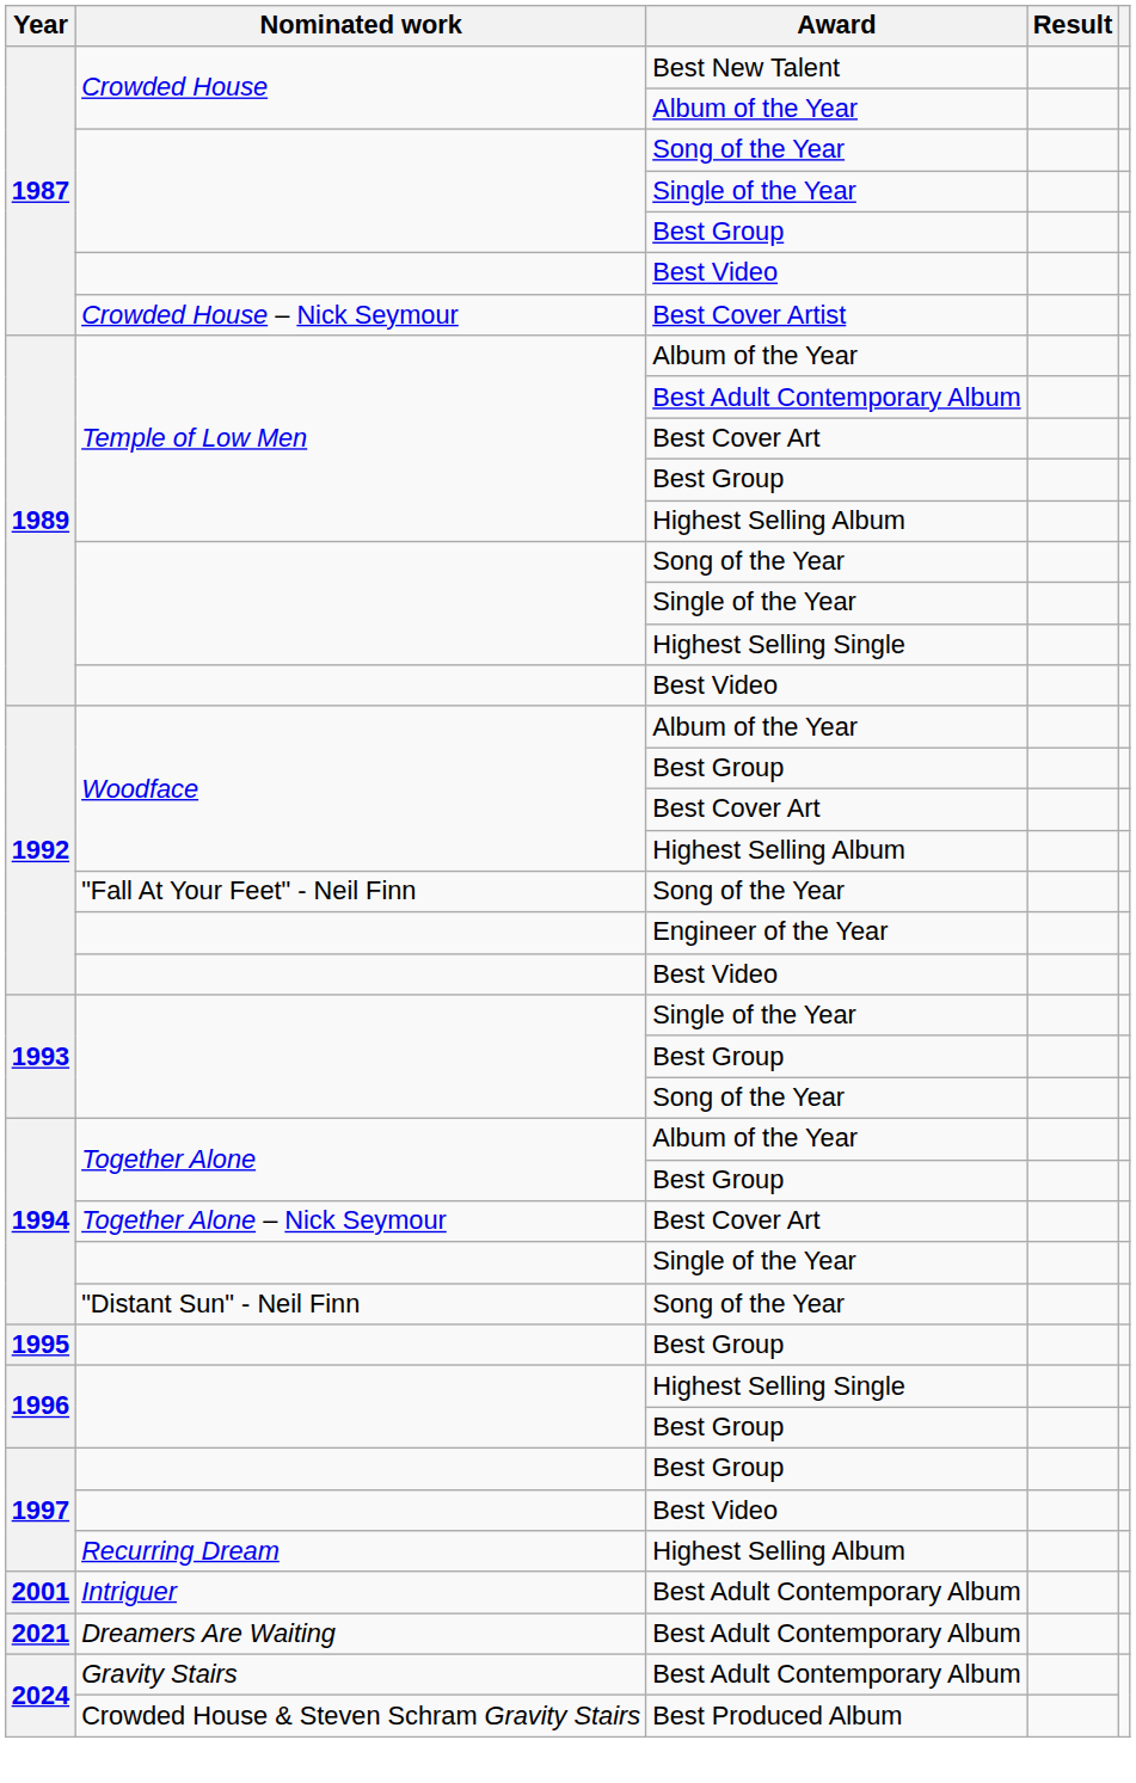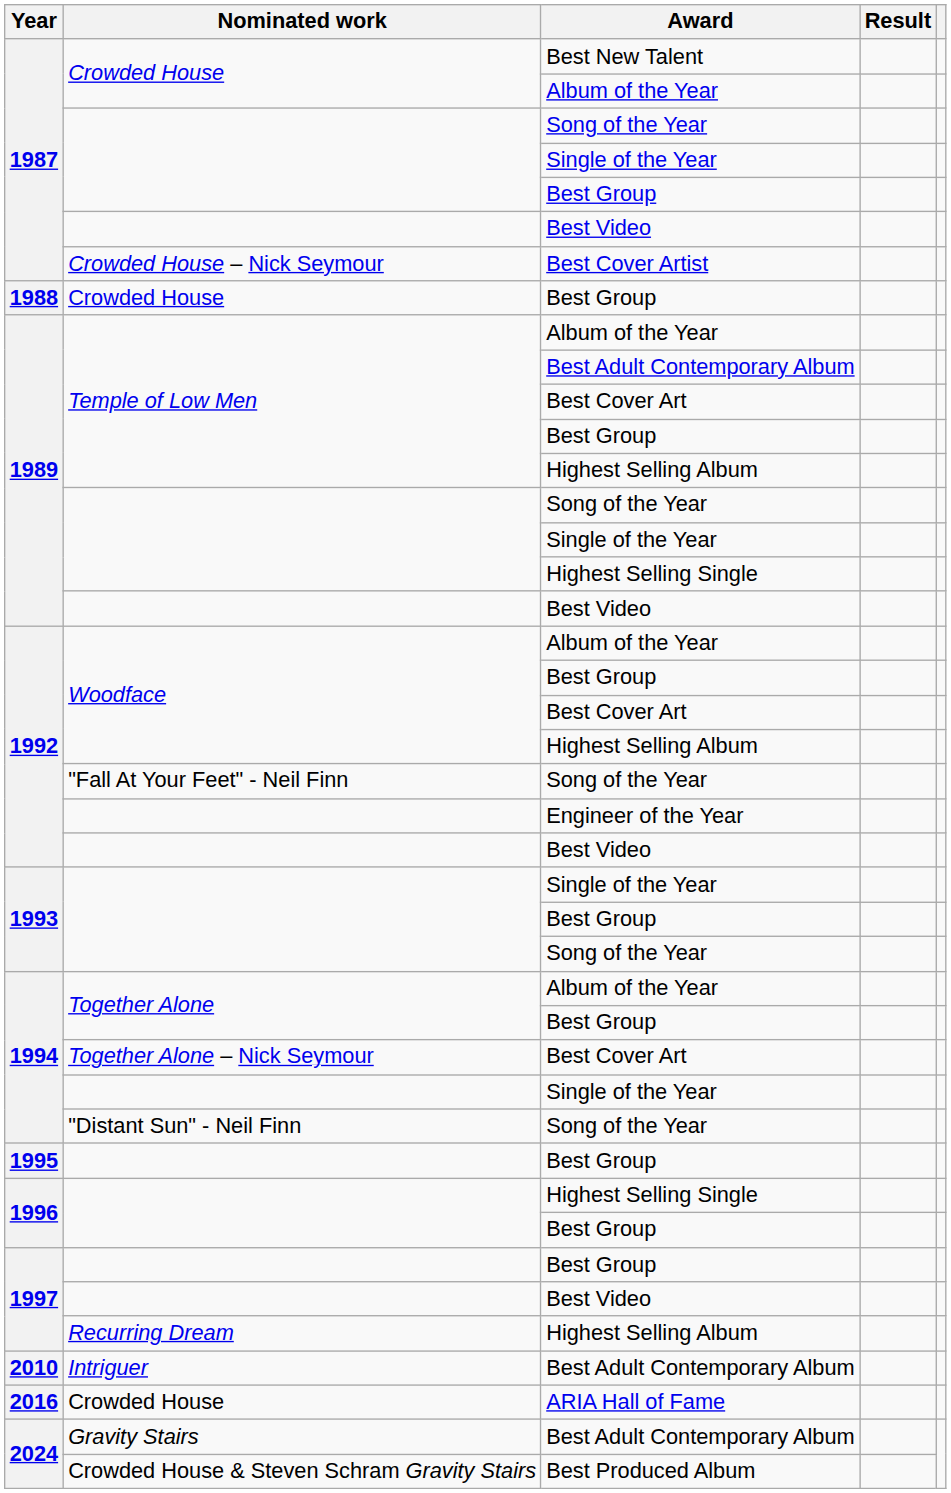 <table class="wikitable sortable plainrowheaders">
 <tr>
 <th scope="col">Year</th>
 <th scope="col">Nominated work</th>
 <th scope="col">Award</th>
 <th scope="col">Result</th>
 <th scope="col" class="unsortable"></th>
 </tr>
 <tr>
 <th scope="row" rowspan="7"><a href='#'>1987</a></th>
 <td rowspan="2"><em><a href='#'>Crowded House</a></em></td>
 <td>Best New Talent</td>
 <td></td>
 <td align="center"></td>
 </tr>
 <tr>
 <td><a href='#'>Album of the Year</a></td>
 <td></td>
 <td align="center"></td>
 </tr>
 <tr>
 <td rowspan="3"></td>
 <td><a href='#'>Song of the Year</a></td>
 <td></td>
 <td align="center"></td>
 </tr>
 <tr>
 <td><a href='#'>Single of the Year</a></td>
 <td></td>
 <td align="center"></td>
 </tr>
 <tr>
 <td><a href='#'>Best Group</a></td>
 <td></td>
 <td align="center"></td>
 </tr>
 <tr>
 <td></td>
 <td><a href='#'>Best Video</a></td>
 <td></td>
 <td align="center"></td>
 </tr>
 <tr>
 <td><em><a href='#'>Crowded House</a></em> – <a href='#'>Nick Seymour</a></td>
 <td><a href='#'>Best Cover Artist</a></td>
+<td></td>
+<td align="center"></td>
+</tr>
+<tr>
+<th scope="row"><a href='#'>1988</a></th>
+<td><a href='#'>Crowded House</a></td>
+<td>Best Group</td>
 <td></td>
 <td align="center"></td>
 </tr>
 <tr>
 <th scope="row" rowspan=9><a href='#'>1989</a></th>
 <td rowspan=5><em><a href='#'>Temple of Low Men</a></em></td>
 <td>Album of the Year</td>
 <td></td>
 <td align="center"></td>
 </tr>
 <tr>
 <td><a href='#'>Best Adult Contemporary Album</a></td>
 <td></td>
 <td align="center"></td>
 </tr>
 <tr>
 <td>Best Cover Art</td>
 <td></td>
 <td align="center"></td>
 </tr>
 <tr>
 <td>Best Group</td>
 <td></td>
 <td align="center"></td>
 </tr>
 <tr>
 <td>Highest Selling Album</td>
 <td></td>
 <td align="center"></td>
 </tr>
 <tr>
 <td rowspan=3></td>
 <td>Song of the Year</td>
 <td></td>
 <td align="center"></td>
 </tr>
 <tr>
 <td>Single of the Year</td>
 <td></td>
 <td align="center"></td>
 </tr>
 <tr>
 <td>Highest Selling Single</td>
 <td></td>
 <td align="center"></td>
 </tr>
 <tr>
 <td></td>
 <td>Best Video</td>
 <td></td>
 <td align="center"></td>
 </tr>
 <tr>
 <th scope="row" rowspan=7><a href='#'>1992</a></th>
 <td rowspan=4><em><a href='#'>Woodface</a></em></td>
 <td>Album of the Year</td>
 <td></td>
 <td align="center"></td>
 </tr>
 <tr>
 <td>Best Group</td>
 <td></td>
 <td align="center"></td>
 </tr>
 <tr>
 <td>Best Cover Art</td>
 <td></td>
 <td align="center"></td>
 </tr>
 <tr>
 <td>Highest Selling Album</td>
 <td></td>
 <td align="center"></td>
 </tr>
 <tr>
 <td>"Fall At Your Feet" - Neil Finn</td>
 <td>Song of the Year</td>
 <td></td>
 <td align="center"></td>
 </tr>
 <tr>
 <td></td>
 <td>Engineer of the Year</td>
 <td></td>
 <td align="center"></td>
 </tr>
 <tr>
 <td></td>
 <td>Best Video</td>
 <td></td>
 <td align="center"></td>
 </tr>
 <tr>
 <th scope="row" rowspan=3><a href='#'>1993</a></th>
 <td rowspan=3></td>
 <td>Single of the Year</td>
 <td></td>
 <td align="center"></td>
 </tr>
 <tr>
 <td>Best Group</td>
 <td></td>
 <td align="center"></td>
 </tr>
 <tr>
 <td>Song of the Year</td>
 <td></td>
 <td align="center"></td>
 </tr>
 <tr>
 <th scope="row" rowspan=5><a href='#'>1994</a></th>
 <td rowspan=2><em><a href='#'>Together Alone</a></em></td>
 <td>Album of the Year</td>
 <td></td>
 <td align="center"></td>
 </tr>
 <tr>
 <td>Best Group</td>
 <td></td>
 <td align="center"></td>
 </tr>
 <tr>
 <td><em><a href='#'>Together Alone</a></em> – <a href='#'>Nick Seymour</a></td>
 <td>Best Cover Art</td>
 <td></td>
 <td align="center"></td>
 </tr>
 <tr>
 <td></td>
 <td>Single of the Year</td>
 <td></td>
 <td align="center"></td>
 </tr>
 <tr>
 <td>"Distant Sun" - Neil Finn</td>
 <td>Song of the Year</td>
 <td></td>
 <td align="center"></td>
 </tr>
 <tr>
 <th scope="row"><a href='#'>1995</a></th>
 <td></td>
 <td>Best Group</td>
 <td></td>
 <td align="center"></td>
 </tr>
 <tr>
 <th scope="row" rowspan=2><a href='#'>1996</a></th>
 <td rowspan=2></td>
 <td>Highest Selling Single</td>
 <td></td>
 <td align="center"></td>
 </tr>
 <tr>
 <td>Best Group</td>
 <td></td>
 <td align="center"></td>
 </tr>
 <tr>
 <th scope="row" rowspan=3><a href='#'>1997</a></th>
 <td></td>
 <td>Best Group</td>
 <td></td>
 <td align="center"></td>
 </tr>
 <tr>
 <td></td>
 <td>Best Video</td>
 <td></td>
 <td align="center"></td>
 </tr>
 <tr>
 <td><em><a href='#'>Recurring Dream</a></em></td>
 <td>Highest Selling Album</td>
 <td></td>
 <td align="center"></td>
 </tr>
 <tr>
-<th scope="row"><a href='#'>2001</a></th>
+<th scope="row"><a href='#'>2010</a></th>
 <td><em><a href='#'>Intriguer</a></em></td>
 <td>Best Adult Contemporary Album</td>
 <td></td>
 <td align="center"></td>
 </tr>
 <tr>
-<th scope="row"><a href='#'>2021</a></th>
-<td><em>Dreamers Are Waiting</em></td>
-<td>Best Adult Contemporary Album</td>
+<th scope="row"><a href='#'>2016</a></th>
+<td>Crowded House</td>
+<td><a href='#'>ARIA Hall of Fame</a></td>
 <td></td>
 <td align="center"></td>
 </tr>
 <tr>
 <th scope="row" rowspan=2><a href='#'>2024</a></th>
 <td><em>Gravity Stairs</em></td>
 <td>Best Adult Contemporary Album</td>
 <td></td>
 <td rowspan=2></td>
 </tr>
 <tr>
 <td>Crowded House & Steven Schram <em>Gravity Stairs</em></td>
 <td>Best Produced Album</td>
 <td></td>
 </tr>
 </table>
